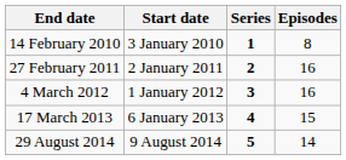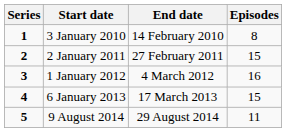 <table class="wikitable" style="text-align:center;">
 <tr>
+<th>Series</th>
+<th>Start date</th>
 <th>End date</th>
-<th>Start date</th>
-<th>Series</th>
 <th>Episodes</th>
 </tr>
 <tr>
+<td><strong>1</strong></td>
+<td>3 January 2010</td>
 <td>14 February 2010</td>
-<td>3 January 2010</td>
-<td><strong>1</strong></td>
 <td>8</td>
 </tr>
 <tr>
+<td><strong>2</strong></td>
+<td>2 January 2011</td>
 <td>27 February 2011</td>
-<td>2 January 2011</td>
-<td><strong>2</strong></td>
+<td>15</td>
+</tr>
+<tr>
+<td><strong>3</strong></td>
+<td>1 January 2012</td>
+<td>4 March 2012</td>
 <td>16</td>
 </tr>
 <tr>
-<td>4 March 2012</td>
-<td>1 January 2012</td>
-<td><strong>3</strong></td>
-<td>16</td>
-</tr>
-<tr>
+<td><strong>4</strong></td>
+<td>6 January 2013</td>
 <td>17 March 2013</td>
-<td>6 January 2013</td>
-<td><strong>4</strong></td>
 <td>15</td>
 </tr>
 <tr>
+<td><strong>5</strong></td>
+<td>9 August 2014</td>
 <td>29 August 2014</td>
-<td>9 August 2014</td>
-<td><strong>5</strong></td>
-<td>14</td>
+<td>11</td>
 </tr>
 </table>
